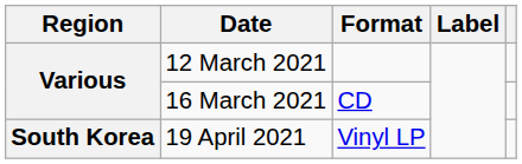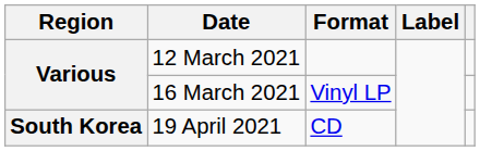 <table class="wikitable plainrowheaders">
 <tr>
 <th scope="col">Region</th>
 <th scope="col">Date</th>
 <th scope="col">Format</th>
 <th scope="col">Label</th>
 <th scope="col"></th>
 </tr>
 <tr>
 <th rowspan="2" scope="row">Various</th>
 <td>12 March 2021</td>
 <td></td>
 <td rowspan="3"></td>
 <td></td>
 </tr>
 <tr>
 <td>16 March 2021</td>
-<td><a href='#'>CD</a></td>
+<td><a href='#'>Vinyl LP</a></td>
 <td></td>
 </tr>
 <tr>
 <th scope="row">South Korea</th>
 <td>19 April 2021</td>
-<td><a href='#'>Vinyl LP</a></td>
+<td><a href='#'>CD</a></td>
 <td></td>
 </tr>
 </table>
